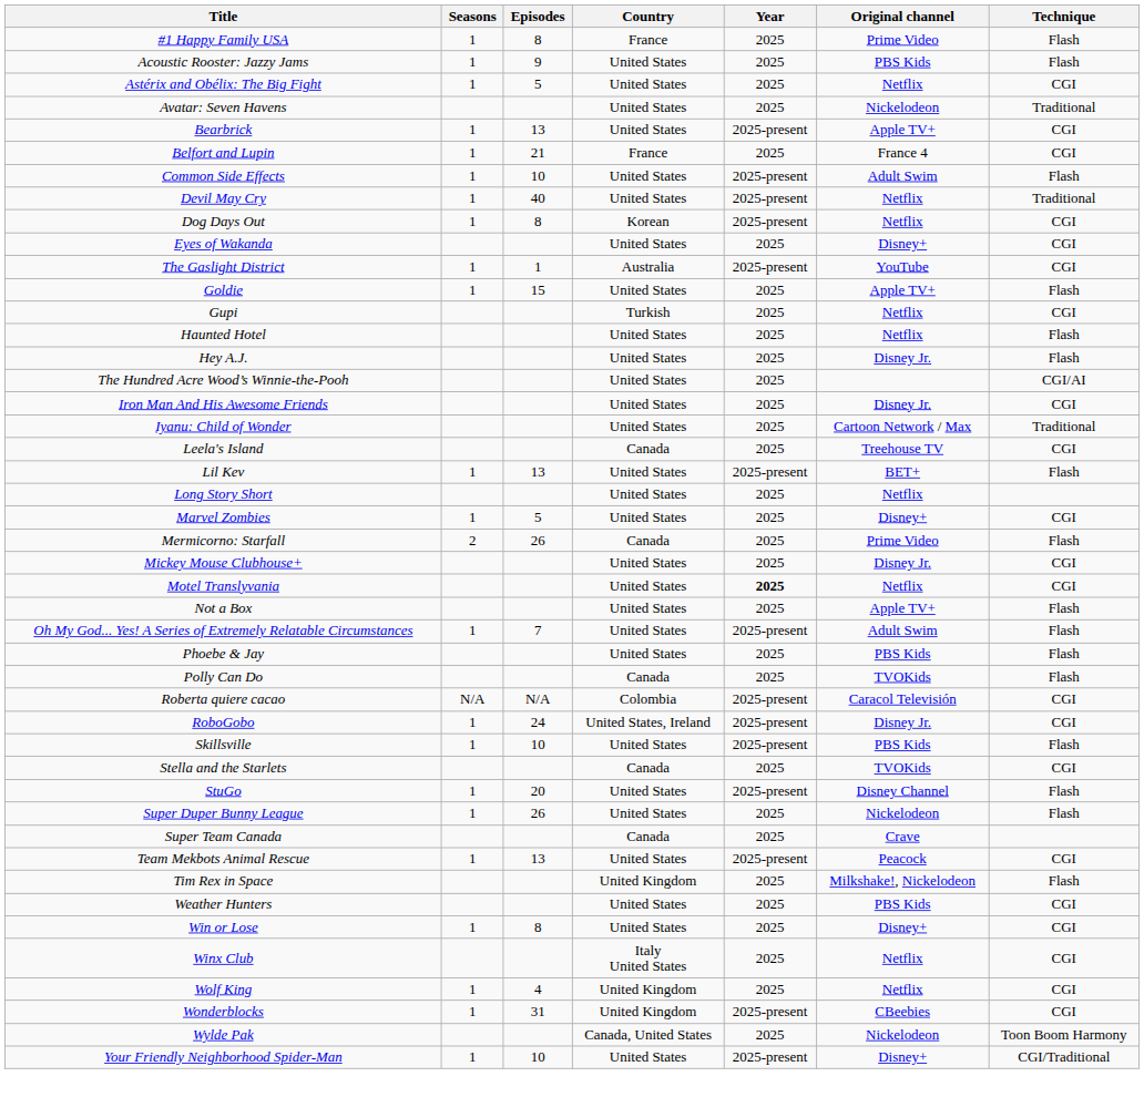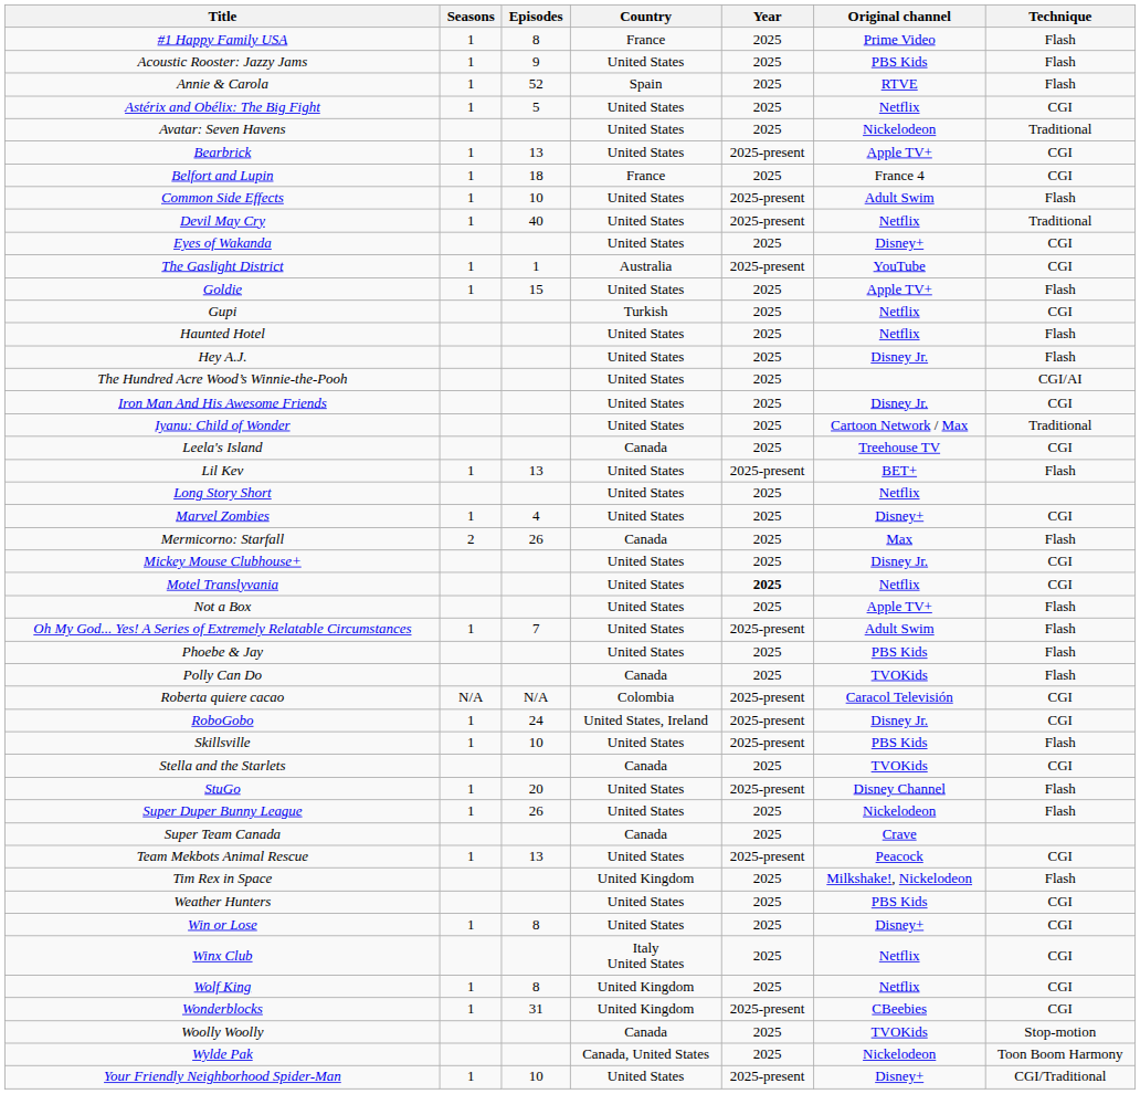 <table class="wikitable sortable" style="text-align:center; width:100%;">
 <tr>
 <th>Title</th>
 <th>Seasons</th>
 <th>Episodes</th>
 <th>Country</th>
 <th>Year</th>
 <th>Original channel</th>
 <th>Technique</th>
 </tr>
 <tr>
 <td><em><a href='#'>#1 Happy Family USA</a></em></td>
 <td>1</td>
 <td>8</td>
 <td>France</td>
 <td>2025</td>
 <td><a href='#'>Prime Video</a></td>
 <td>Flash</td>
 </tr>
 <tr>
 <td><em>Acoustic Rooster: Jazzy Jams</em></td>
 <td>1</td>
 <td>9</td>
 <td>United States</td>
 <td>2025</td>
 <td><a href='#'>PBS Kids</a></td>
+<td>Flash</td>
+</tr>
+<tr>
+<td><em>Annie & Carola</em></td>
+<td>1</td>
+<td>52</td>
+<td>Spain</td>
+<td>2025</td>
+<td><a href='#'>RTVE</a></td>
 <td>Flash</td>
 </tr>
 <tr>
 <td><em><a href='#'>Astérix and Obélix: The Big Fight</a></em></td>
 <td>1</td>
 <td>5</td>
 <td>United States</td>
 <td>2025</td>
 <td><a href='#'>Netflix</a></td>
 <td>CGI</td>
 </tr>
 <tr>
 <td><em>Avatar: Seven Havens</em></td>
 <td></td>
 <td></td>
 <td>United States</td>
 <td>2025</td>
 <td><a href='#'>Nickelodeon</a></td>
 <td>Traditional</td>
 </tr>
 <tr>
 <td><em><a href='#'>Bearbrick</a></em></td>
 <td>1</td>
 <td>13</td>
 <td>United States</td>
 <td>2025-present</td>
 <td><a href='#'>Apple TV+</a></td>
 <td>CGI</td>
 </tr>
 <tr>
 <td><em><a href='#'>Belfort and Lupin</a></em></td>
 <td>1</td>
-<td>21</td>
+<td>18</td>
 <td>France</td>
 <td>2025</td>
 <td>France 4</td>
 <td>CGI</td>
 </tr>
 <tr>
 <td><em><a href='#'>Common Side Effects</a></em></td>
 <td>1</td>
 <td>10</td>
 <td>United States</td>
 <td>2025-present</td>
 <td><a href='#'>Adult Swim</a></td>
 <td>Flash</td>
 </tr>
 <tr>
 <td><em><a href='#'>Devil May Cry</a></em></td>
 <td>1</td>
 <td>40</td>
 <td>United States</td>
 <td>2025-present</td>
 <td><a href='#'>Netflix</a></td>
 <td>Traditional</td>
-</tr>
-<tr>
-<td><em>Dog Days Out</em></td>
-<td>1</td>
-<td>8</td>
-<td>Korean</td>
-<td>2025-present</td>
-<td><a href='#'>Netflix</a></td>
-<td>CGI</td>
 </tr>
 <tr>
 <td><em><a href='#'>Eyes of Wakanda</a></em></td>
 <td></td>
 <td></td>
 <td>United States</td>
 <td>2025</td>
 <td><a href='#'>Disney+</a></td>
 <td>CGI</td>
 </tr>
 <tr>
 <td><em><a href='#'>The Gaslight District</a></em></td>
 <td>1</td>
 <td>1</td>
 <td>Australia</td>
 <td>2025-present</td>
 <td><a href='#'>YouTube</a></td>
 <td>CGI</td>
 </tr>
 <tr>
 <td><em><a href='#'>Goldie</a></em></td>
 <td>1</td>
 <td>15</td>
 <td>United States</td>
 <td>2025</td>
 <td><a href='#'>Apple TV+</a></td>
 <td>Flash</td>
 </tr>
 <tr>
 <td><em>Gupi</em></td>
 <td></td>
 <td></td>
 <td>Turkish</td>
 <td>2025</td>
 <td><a href='#'>Netflix</a></td>
 <td>CGI</td>
 </tr>
 <tr>
 <td><em>Haunted Hotel</em></td>
 <td></td>
 <td></td>
 <td>United States</td>
 <td>2025</td>
 <td><a href='#'>Netflix</a></td>
 <td>Flash</td>
 </tr>
 <tr>
 <td><em>Hey A.J.</em></td>
 <td></td>
 <td></td>
 <td>United States</td>
 <td>2025</td>
 <td><a href='#'>Disney Jr.</a></td>
 <td>Flash</td>
 </tr>
 <tr>
 <td data-sort-value="Hundred Acre Wood’s Winnie-the-Pooh"><em>The Hundred Acre Wood’s Winnie-the-Pooh</em></td>
 <td></td>
 <td></td>
 <td>United States</td>
 <td>2025</td>
 <td></td>
 <td>CGI/AI</td>
 </tr>
 <tr>
 <td><em><a href='#'>Iron Man And His Awesome Friends</a></em></td>
 <td></td>
 <td></td>
 <td>United States</td>
 <td>2025</td>
 <td><a href='#'>Disney Jr.</a></td>
 <td>CGI</td>
 </tr>
 <tr>
 <td><em><a href='#'>Iyanu: Child of Wonder</a></em></td>
 <td></td>
 <td></td>
 <td>United States</td>
 <td>2025</td>
 <td><a href='#'>Cartoon Network</a> / <a href='#'>Max</a></td>
 <td>Traditional</td>
 </tr>
 <tr>
 <td><em>Leela's Island</em></td>
 <td></td>
 <td></td>
 <td>Canada</td>
 <td>2025</td>
 <td><a href='#'>Treehouse TV</a></td>
 <td>CGI</td>
 </tr>
 <tr>
 <td><em>Lil Kev</em></td>
 <td>1</td>
 <td>13</td>
 <td>United States</td>
 <td>2025-present</td>
 <td><a href='#'>BET+</a></td>
 <td>Flash</td>
 </tr>
 <tr>
 <td><em><a href='#'>Long Story Short</a></em></td>
 <td></td>
 <td></td>
 <td>United States</td>
 <td>2025</td>
 <td><a href='#'>Netflix</a></td>
 <td></td>
 </tr>
 <tr>
 <td><em><a href='#'>Marvel Zombies</a></em></td>
 <td>1</td>
-<td>5</td>
+<td>4</td>
 <td>United States</td>
 <td>2025</td>
 <td><a href='#'>Disney+</a></td>
 <td>CGI</td>
 </tr>
 <tr>
 <td><em>Mermicorno: Starfall</em></td>
 <td>2</td>
 <td>26</td>
 <td>Canada</td>
 <td>2025</td>
-<td><a href='#'>Prime Video</a></td>
+<td><a href='#'>Max</a></td>
 <td>Flash</td>
 </tr>
 <tr>
 <td><em><a href='#'>Mickey Mouse Clubhouse+</a></em></td>
 <td></td>
 <td></td>
 <td>United States</td>
 <td>2025</td>
 <td><a href='#'>Disney Jr.</a></td>
 <td>CGI</td>
 </tr>
 <tr>
 <td><em><a href='#'>Motel Translyvania</a></em></td>
 <td></td>
 <td></td>
 <td>United States</td>
 <td><strong>2025</strong></td>
 <td><a href='#'>Netflix</a></td>
 <td>CGI</td>
 </tr>
 <tr>
 <td><em>Not a Box</em></td>
 <td></td>
 <td></td>
 <td>United States</td>
 <td>2025</td>
 <td><a href='#'>Apple TV+</a></td>
 <td>Flash</td>
 </tr>
 <tr>
 <td><em><a href='#'>Oh My God... Yes! A Series of Extremely Relatable Circumstances</a></em></td>
 <td>1</td>
 <td>7</td>
 <td>United States</td>
 <td>2025-present</td>
 <td><a href='#'>Adult Swim</a></td>
 <td>Flash</td>
 </tr>
 <tr>
 <td><em>Phoebe & Jay</em></td>
 <td></td>
 <td></td>
 <td>United States</td>
 <td>2025</td>
 <td><a href='#'>PBS Kids</a></td>
 <td>Flash</td>
 </tr>
 <tr>
 <td><em>Polly Can Do</em></td>
 <td></td>
 <td></td>
 <td>Canada</td>
 <td>2025</td>
 <td><a href='#'>TVOKids</a></td>
 <td>Flash</td>
 </tr>
 <tr>
 <td><em>Roberta quiere cacao</em></td>
 <td>N/A</td>
 <td>N/A</td>
 <td>Colombia</td>
 <td>2025-present</td>
 <td><a href='#'>Caracol Televisión</a></td>
 <td>CGI</td>
 </tr>
 <tr>
 <td><em><a href='#'>RoboGobo</a></em></td>
 <td>1</td>
 <td>24</td>
 <td>United States, Ireland</td>
 <td>2025-present</td>
 <td><a href='#'>Disney Jr.</a></td>
 <td>CGI</td>
 </tr>
 <tr>
 <td><em>Skillsville</em></td>
 <td>1</td>
 <td>10</td>
 <td>United States</td>
 <td>2025-present</td>
 <td><a href='#'>PBS Kids</a></td>
 <td>Flash</td>
 </tr>
 <tr>
 <td><em>Stella and the Starlets</em></td>
 <td></td>
 <td></td>
 <td>Canada</td>
 <td>2025</td>
 <td><a href='#'>TVOKids</a></td>
 <td>CGI</td>
 </tr>
 <tr>
 <td><em><a href='#'>StuGo</a></em></td>
 <td>1</td>
 <td>20</td>
 <td>United States</td>
 <td>2025-present</td>
 <td><a href='#'>Disney Channel</a></td>
 <td>Flash</td>
 </tr>
 <tr>
 <td><em><a href='#'>Super Duper Bunny League</a></em></td>
 <td>1</td>
 <td>26</td>
 <td>United States</td>
 <td>2025</td>
 <td><a href='#'>Nickelodeon</a></td>
 <td>Flash</td>
 </tr>
 <tr>
 <td><em>Super Team Canada</em></td>
 <td></td>
 <td></td>
 <td>Canada</td>
 <td>2025</td>
 <td><a href='#'>Crave</a></td>
 <td></td>
 </tr>
 <tr>
 <td><em>Team Mekbots Animal Rescue</em></td>
 <td>1</td>
 <td>13</td>
 <td>United States</td>
 <td>2025-present</td>
 <td><a href='#'>Peacock</a></td>
 <td>CGI</td>
 </tr>
 <tr>
 <td><em>Tim Rex in Space</em></td>
 <td></td>
 <td></td>
 <td>United Kingdom</td>
 <td>2025</td>
 <td><a href='#'>Milkshake!</a>, <a href='#'>Nickelodeon</a></td>
 <td>Flash</td>
 </tr>
 <tr>
 <td><em>Weather Hunters</em></td>
 <td></td>
 <td></td>
 <td>United States</td>
 <td>2025</td>
 <td><a href='#'>PBS Kids</a></td>
 <td>CGI</td>
 </tr>
 <tr>
 <td><em><a href='#'>Win or Lose</a></em></td>
 <td>1</td>
 <td>8</td>
 <td>United States</td>
 <td>2025</td>
 <td><a href='#'>Disney+</a></td>
 <td>CGI</td>
 </tr>
 <tr>
 <td><em><a href='#'>Winx Club</a></em></td>
 <td></td>
 <td></td>
 <td>Italy<br>United States</td>
 <td>2025</td>
 <td><a href='#'>Netflix</a></td>
 <td>CGI</td>
 </tr>
 <tr>
 <td><em><a href='#'>Wolf King</a></em></td>
 <td>1</td>
-<td>4</td>
+<td>8</td>
 <td>United Kingdom</td>
 <td>2025</td>
 <td><a href='#'>Netflix</a></td>
 <td>CGI</td>
 </tr>
 <tr>
 <td><em><a href='#'>Wonderblocks</a></em></td>
 <td>1</td>
 <td>31</td>
 <td>United Kingdom</td>
 <td>2025-present</td>
 <td><a href='#'>CBeebies</a></td>
 <td>CGI</td>
+</tr>
+<tr>
+<td><em>Woolly Woolly</em></td>
+<td></td>
+<td></td>
+<td>Canada</td>
+<td>2025</td>
+<td><a href='#'>TVOKids</a></td>
+<td>Stop-motion</td>
 </tr>
 <tr>
 <td><em><a href='#'>Wylde Pak</a></em></td>
 <td></td>
 <td></td>
 <td>Canada, United States</td>
 <td>2025</td>
 <td><a href='#'>Nickelodeon</a></td>
 <td>Toon Boom Harmony</td>
 </tr>
 <tr>
 <td><em><a href='#'>Your Friendly Neighborhood Spider-Man</a></em></td>
 <td>1</td>
 <td>10</td>
 <td>United States</td>
 <td>2025-present</td>
 <td><a href='#'>Disney+</a></td>
 <td>CGI/Traditional</td>
 </tr>
 </table>
